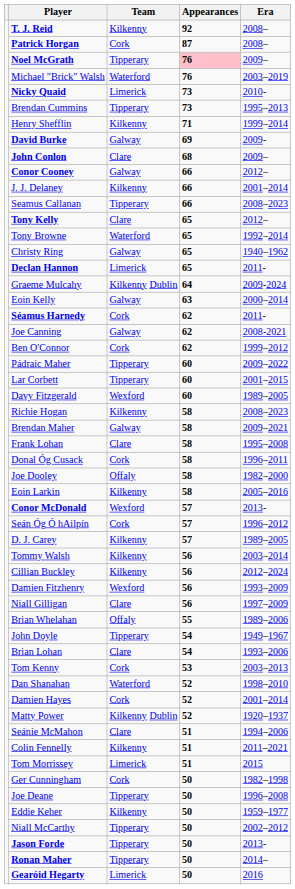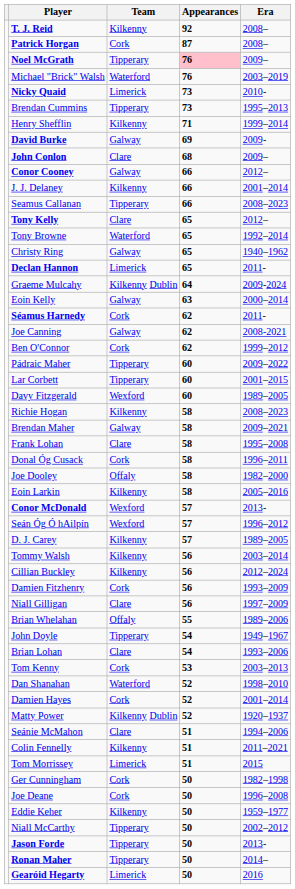 <table class="wikitable sortable">
 <tr>
 <th></th>
 <th>Player</th>
 <th>Team</th>
 <th>Appearances</th>
 <th>Era</th>
 </tr>
 <tr>
 <td rowspan="54" align="center"></td>
 <td align="left" style="text-align:left;"><strong><a href='#'>T. J. Reid</a></strong></td>
 <td align="left"><a href='#'>Kilkenny</a></td>
 <td align="left"><strong>92</strong></td>
 <td align="left"><a href='#'>2008</a>–</td>
 </tr>
 <tr>
 <td align="left" style="text-align:left;"><strong><a href='#'>Patrick Horgan</a></strong></td>
 <td align="left"><a href='#'>Cork</a></td>
 <td align="left"><strong>87</strong></td>
 <td align="left"><a href='#'>2008</a>–</td>
 </tr>
 <tr>
 <td align="left" style="text-align:left;"><strong><a href='#'>Noel McGrath</a></strong></td>
 <td align="left"><a href='#'>Tipperary</a></td>
 <td align="left" style="background: pink;"><strong>76</strong></td>
 <td align="left"><a href='#'>2009</a>–</td>
 </tr>
 <tr>
 <td align="left" style="text-align:left;"><a href='#'>Michael "Brick" Walsh</a></td>
 <td align="left"><a href='#'>Waterford</a></td>
 <td align="left"><strong>76</strong></td>
 <td align="left"><a href='#'>2003</a>–<a href='#'>2019</a></td>
 </tr>
 <tr>
 <td align="left" style="text-align:left;"><strong><a href='#'>Nicky Quaid</a></strong></td>
 <td align="left"><a href='#'>Limerick</a></td>
 <td align="left"><strong>73</strong></td>
 <td align="left"><a href='#'>2010</a>-</td>
 </tr>
 <tr>
 <td align="left" style="text-align:left;"><a href='#'>Brendan Cummins</a></td>
 <td align="left"><a href='#'>Tipperary</a></td>
 <td align="left"><strong>73</strong></td>
 <td align="left"><a href='#'>1995</a>–<a href='#'>2013</a></td>
 </tr>
 <tr>
 <td align="left"><a href='#'>Henry Shefflin</a></td>
 <td align="left"><a href='#'>Kilkenny</a></td>
 <td align="left"><strong>71</strong></td>
 <td align="left"><a href='#'>1999</a>–<a href='#'>2014</a></td>
 </tr>
 <tr>
 <td align="left"><a href='#'><strong>David Burke</strong></a></td>
 <td align="left"><a href='#'>Galway</a></td>
 <td align="left"><strong>69</strong></td>
 <td align="left"><a href='#'>2009</a>-</td>
 </tr>
 <tr>
 <td align="left"><strong><a href='#'>John Conlon</a></strong></td>
 <td align="left"><a href='#'>Clare</a></td>
 <td align="left"><strong>68</strong></td>
 <td align="left"><a href='#'>2009</a>–</td>
 </tr>
 <tr>
 <td align="left"><strong><a href='#'>Conor Cooney</a></strong></td>
 <td align="left"><a href='#'>Galway</a></td>
 <td align="left"><strong>66</strong></td>
 <td align="left"><a href='#'>2012</a>–</td>
 </tr>
 <tr>
 <td align="left"><a href='#'>J. J. Delaney</a></td>
 <td align="left"><a href='#'>Kilkenny</a></td>
 <td align="left"><strong>66</strong></td>
 <td align="left"><a href='#'>2001</a>–<a href='#'>2014</a></td>
 </tr>
 <tr>
 <td align="left"><a href='#'>Seamus Callanan</a></td>
 <td align="left"><a href='#'>Tipperary</a></td>
 <td align="left"><strong>66</strong></td>
 <td align="left"><a href='#'>2008</a>–<a href='#'>2023</a></td>
 </tr>
 <tr>
 <td align="left"><strong><a href='#'>Tony Kelly</a></strong></td>
 <td align="left"><a href='#'>Clare</a></td>
 <td align="left"><strong>65</strong></td>
 <td align="left"><a href='#'>2012</a>–</td>
 </tr>
 <tr>
 <td align="left"><a href='#'>Tony Browne</a></td>
 <td align="left"><a href='#'>Waterford</a></td>
 <td align="left"><strong>65</strong></td>
 <td align="left"><a href='#'>1992</a>–<a href='#'>2014</a></td>
 </tr>
 <tr>
 <td align="left"><a href='#'>Christy Ring</a></td>
 <td align="left"><a href='#'>Galway</a></td>
 <td align="left"><strong>65</strong></td>
 <td align="left"><a href='#'>1940</a>–<a href='#'>1962</a></td>
 </tr>
 <tr>
 <td align="left"><strong><a href='#'>Declan Hannon</a></strong></td>
 <td align="left"><a href='#'>Limerick</a></td>
 <td align="left"><strong>65</strong></td>
 <td align="left"><a href='#'>2011</a>-</td>
 </tr>
 <tr>
 <td align="left"><a href='#'>Graeme Mulcahy</a></td>
 <td align="left"><a href='#'>Kilkenny</a> <a href='#'>Dublin</a></td>
 <td align="left"><strong>64</strong></td>
 <td align="left"><a href='#'>2009</a>-<a href='#'>2024</a></td>
 </tr>
 <tr>
 <td align="left"><a href='#'>Eoin Kelly</a></td>
 <td align="left"><a href='#'>Galway</a></td>
 <td align="left"><strong>63</strong></td>
 <td align="left"><a href='#'>2000</a>–<a href='#'>2014</a></td>
 </tr>
 <tr>
 <td align="left"><strong><a href='#'>Séamus Harnedy</a></strong></td>
 <td align="left"><a href='#'>Cork</a></td>
 <td align="left"><strong>62</strong></td>
 <td align="left"><a href='#'>2011</a>-</td>
 </tr>
 <tr>
 <td align="left"><a href='#'>Joe Canning</a></td>
 <td align="left"><a href='#'>Galway</a></td>
 <td align="left"><strong>62</strong></td>
 <td align="left"><a href='#'>2008-2021</a></td>
 </tr>
 <tr>
 <td align="left"><a href='#'>Ben O'Connor</a></td>
 <td align="left"><a href='#'>Cork</a></td>
 <td align="left"><strong>62</strong></td>
 <td align="left"><a href='#'>1999</a>–<a href='#'>2012</a></td>
 </tr>
 <tr>
 <td align="left"><a href='#'>Pádraic Maher</a></td>
 <td align="left"><a href='#'>Tipperary</a></td>
 <td align="left"><strong>60</strong></td>
 <td align="left"><a href='#'>2009</a>–<a href='#'>2022</a></td>
 </tr>
 <tr>
 <td align="left"><a href='#'>Lar Corbett</a></td>
 <td align="left"><a href='#'>Tipperary</a></td>
 <td align="left"><strong>60</strong></td>
 <td align="left"><a href='#'>2001</a>–<a href='#'>2015</a></td>
 </tr>
 <tr>
 <td align="left"><a href='#'>Davy Fitzgerald</a></td>
 <td align="left"><a href='#'>Wexford</a></td>
 <td align="left"><strong>60</strong></td>
 <td align="left"><a href='#'>1989</a>–<a href='#'>2005</a></td>
 </tr>
 <tr>
 <td align="left"><a href='#'>Richie Hogan</a></td>
 <td align="left"><a href='#'>Kilkenny</a></td>
 <td align="left"><strong>58</strong></td>
 <td align="left"><a href='#'>2008</a>–<a href='#'>2023</a></td>
 </tr>
 <tr>
 <td align="left"><a href='#'>Brendan Maher</a></td>
 <td align="left"><a href='#'>Galway</a></td>
 <td align="left"><strong>58</strong></td>
 <td align="left"><a href='#'>2009</a>–<a href='#'>2021</a></td>
 </tr>
 <tr>
 <td align="left"><a href='#'>Frank Lohan</a></td>
 <td align="left"><a href='#'>Clare</a></td>
 <td align="left"><strong>58</strong></td>
 <td align="left"><a href='#'>1995</a>–<a href='#'>2008</a></td>
 </tr>
 <tr>
 <td align="left"><a href='#'>Donal Óg Cusack</a></td>
 <td align="left"><a href='#'>Cork</a></td>
 <td align="left"><strong>58</strong></td>
 <td align="left"><a href='#'>1996</a>–<a href='#'>2011</a></td>
 </tr>
 <tr>
 <td align="left"><a href='#'>Joe Dooley</a></td>
 <td align="left"><a href='#'>Offaly</a></td>
 <td align="left"><strong>58</strong></td>
 <td align="left"><a href='#'>1982</a>–<a href='#'>2000</a></td>
 </tr>
 <tr>
 <td align="left"><a href='#'>Eoin Larkin</a></td>
 <td align="left"><a href='#'>Kilkenny</a></td>
 <td align="left"><strong>58</strong></td>
 <td align="left"><a href='#'>2005</a>–<a href='#'>2016</a></td>
 </tr>
 <tr>
 <td align="left"><strong><a href='#'>Conor McDonald</a></strong></td>
 <td align="left"><a href='#'>Wexford</a></td>
 <td align="left"><strong>57</strong></td>
 <td align="left"><a href='#'>2013</a>-</td>
 </tr>
 <tr>
 <td align="left"><a href='#'>Seán Óg Ó hAilpín</a></td>
-<td align="left"><a href='#'>Cork</a></td>
+<td align="left"><a href='#'>Wexford</a></td>
 <td align="left"><strong>57</strong></td>
 <td align="left"><a href='#'>1996</a>–<a href='#'>2012</a></td>
 </tr>
 <tr>
 <td align="left"><a href='#'>D. J. Carey</a></td>
 <td align="left"><a href='#'>Kilkenny</a></td>
 <td align="left"><strong>57</strong></td>
 <td align="left"><a href='#'>1989</a>–<a href='#'>2005</a></td>
 </tr>
 <tr>
 <td align="left"><a href='#'>Tommy Walsh</a></td>
 <td align="left"><a href='#'>Kilkenny</a></td>
 <td align="left"><strong>56</strong></td>
 <td align="left"><a href='#'>2003</a>–<a href='#'>2014</a></td>
 </tr>
 <tr>
 <td align="left"><a href='#'>Cillian Buckley</a></td>
 <td align="left"><a href='#'>Kilkenny</a></td>
 <td align="left"><strong>56</strong></td>
 <td align="left"><a href='#'>2012</a>–<a href='#'>2024</a></td>
 </tr>
 <tr>
 <td align="left"><a href='#'>Damien Fitzhenry</a></td>
-<td align="left"><a href='#'>Wexford</a></td>
+<td align="left"><a href='#'>Cork</a></td>
 <td align="left"><strong>56</strong></td>
 <td align="left"><a href='#'>1993</a>–<a href='#'>2009</a></td>
 </tr>
 <tr>
 <td align="left"><a href='#'>Niall Gilligan</a></td>
 <td align="left"><a href='#'>Clare</a></td>
 <td align="left"><strong>56</strong></td>
 <td align="left"><a href='#'>1997</a>–<a href='#'>2009</a></td>
 </tr>
 <tr>
 <td align="left"><a href='#'>Brian Whelahan</a></td>
 <td align="left"><a href='#'>Offaly</a></td>
 <td align="left"><strong>55</strong></td>
 <td align="left"><a href='#'>1989</a>–<a href='#'>2006</a></td>
 </tr>
 <tr>
 <td align="left"><a href='#'>John Doyle</a></td>
 <td align="left"><a href='#'>Tipperary</a></td>
 <td align="left"><strong>54</strong></td>
 <td align="left"><a href='#'>1949</a>–<a href='#'>1967</a></td>
 </tr>
 <tr>
 <td align="left"><a href='#'>Brian Lohan</a></td>
 <td align="left"><a href='#'>Clare</a></td>
 <td align="left"><strong>54</strong></td>
 <td align="left"><a href='#'>1993</a>–<a href='#'>2006</a></td>
 </tr>
 <tr>
 <td align="left"><a href='#'>Tom Kenny</a></td>
 <td align="left"><a href='#'>Cork</a></td>
 <td align="left"><strong>53</strong></td>
 <td align="left"><a href='#'>2003</a>–<a href='#'>2013</a></td>
 </tr>
 <tr>
 <td align="left"><a href='#'>Dan Shanahan</a></td>
 <td align="left"><a href='#'>Waterford</a></td>
 <td align="left"><strong>52</strong></td>
 <td align="left"><a href='#'>1998</a>–<a href='#'>2010</a></td>
 </tr>
 <tr>
 <td align="left"><a href='#'>Damien Hayes</a></td>
 <td align="left"><a href='#'>Cork</a></td>
 <td align="left"><strong>52</strong></td>
 <td align="left"><a href='#'>2001</a>–<a href='#'>2014</a></td>
 </tr>
 <tr>
 <td align="left"><a href='#'>Matty Power</a></td>
 <td align="left"><a href='#'>Kilkenny</a> <a href='#'>Dublin</a></td>
 <td align="left"><strong>52</strong></td>
 <td align="left"><a href='#'>1920</a>–<a href='#'>1937</a></td>
 </tr>
 <tr>
 <td align="left"><a href='#'>Seánie McMahon</a></td>
 <td align="left"><a href='#'>Clare</a></td>
 <td align="left"><strong>51</strong></td>
 <td align="left"><a href='#'>1994</a>–<a href='#'>2006</a></td>
 </tr>
 <tr>
 <td align="left"><a href='#'>Colin Fennelly</a></td>
 <td align="left"><a href='#'>Kilkenny</a></td>
 <td align="left"><strong>51</strong></td>
 <td align="left"><a href='#'>2011</a>–<a href='#'>2021</a></td>
 </tr>
 <tr>
 <td align="left"><a href='#'>Tom Morrissey</a></td>
 <td align="left"><a href='#'>Limerick</a></td>
 <td align="left"><strong>51</strong></td>
 <td align="left"><a href='#'>2015</a></td>
 </tr>
 <tr>
 <td align="left"><a href='#'>Ger Cunningham</a></td>
 <td align="left"><a href='#'>Cork</a></td>
 <td align="left"><strong>50</strong></td>
 <td align="left"><a href='#'>1982</a>–<a href='#'>1998</a></td>
 </tr>
 <tr>
 <td align="left"><a href='#'>Joe Deane</a></td>
-<td align="left"><a href='#'>Tipperary</a></td>
+<td align="left"><a href='#'>Cork</a></td>
 <td align="left"><strong>50</strong></td>
 <td align="left"><a href='#'>1996</a>–<a href='#'>2008</a></td>
 </tr>
 <tr>
 <td align="left"><a href='#'>Eddie Keher</a></td>
 <td align="left"><a href='#'>Kilkenny</a></td>
 <td align="left"><strong>50</strong></td>
 <td align="left"><a href='#'>1959</a>–<a href='#'>1977</a></td>
 </tr>
 <tr>
 <td align="left"><a href='#'>Niall McCarthy</a></td>
 <td align="left"><a href='#'>Tipperary</a></td>
 <td align="left"><strong>50</strong></td>
 <td align="left"><a href='#'>2002</a>–<a href='#'>2012</a></td>
 </tr>
 <tr>
 <td align="left"><a href='#'><strong>Jason Forde</strong></a></td>
 <td align="left"><a href='#'>Tipperary</a></td>
 <td align="left"><strong>50</strong></td>
 <td align="left"><a href='#'>2013</a>-</td>
 </tr>
 <tr>
 <td align="left"><a href='#'><strong>Ronan Maher</strong></a></td>
 <td align="left"><a href='#'>Tipperary</a></td>
 <td align="left"><strong>50</strong></td>
 <td align="left"><a href='#'>2014</a>–</td>
 </tr>
 <tr>
 <td align="left"><a href='#'><strong>Gearóid Hegarty</strong></a></td>
 <td align="left"><a href='#'>Limerick</a></td>
 <td align="left"><strong>50</strong></td>
 <td align="left"><a href='#'>2016</a></td>
 </tr>
 </table>
